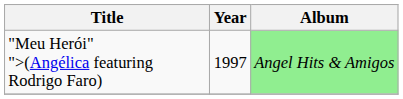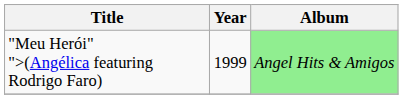 <table class="wikitable">
 <tr>
 <th style="width:12em;">Title</th>
 <th>Year</th>
 <th>Album</th>
 </tr>
 <tr>
 <td>"Meu Herói"<br><span>">(<a href='#'>Angélica</a> featuring Rodrigo Faro)</span></td>
-<td>1997</td>
+<td>1999</td>
 <td align="center" style="background: lightgreen;"><em>Angel Hits & Amigos</em></td>
 </tr>
 <tr>
 </tr>
 </table>
